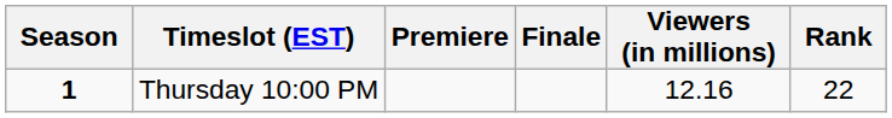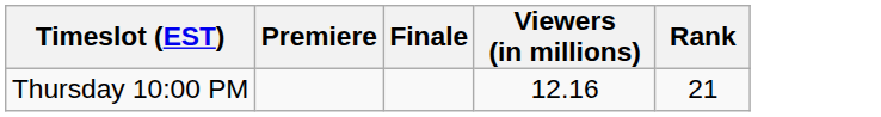 <table style="text-align:center;" class="wikitable sortable">
 <tr>
-<th style="padding:0 8px;">Season</th>
 <th style="padding:0 8px;">Timeslot (<a href='#'>EST</a>)</th>
 <th>Premiere</th>
 <th>Finale</th>
 <th style="padding:0 8px;">Viewers<br>(in millions)</th>
 <th style="padding:0 8px;">Rank</th>
 </tr>
 <tr>
-<td><strong>1</strong></td>
 <td>Thursday 10:00 PM</td>
 <td style="padding: 0px 8px"></td>
 <td style="padding: 0px 8px"></td>
 <td>12.16</td>
-<td>22</td>
+<td>21</td>
 </tr>
 </table>
